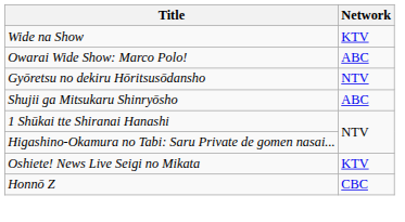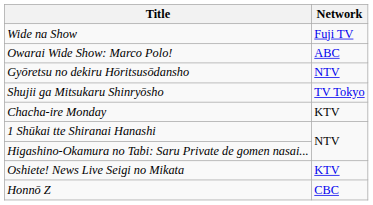 <table class="wikitable">
 <tr>
 <th>Title</th>
 <th>Network</th>
 </tr>
 <tr>
 <td><em>Wide na Show</em></td>
-<td><a href='#'>KTV</a></td>
+<td><a href='#'>Fuji TV</a></td>
 </tr>
 <tr>
 <td><em>Owarai Wide Show: Marco Polo!</em></td>
 <td><a href='#'>ABC</a></td>
 </tr>
 <tr>
 <td><em>Gyōretsu no dekiru Hōritsusōdansho</em></td>
 <td><a href='#'>NTV</a></td>
 </tr>
 <tr>
 <td><em>Shujii ga Mitsukaru Shinryōsho</em></td>
-<td><a href='#'>ABC</a></td>
+<td><a href='#'>TV Tokyo</a></td>
+</tr>
+<tr>
+<td><em>Chacha-ire Monday</em></td>
+<td>KTV</td>
 </tr>
 <tr>
 <td><em>1 Shūkai tte Shiranai Hanashi</em></td>
 <td rowspan="2">NTV</td>
 </tr>
 <tr>
 <td><em>Higashino-Okamura no Tabi: Saru Private de gomen nasai...</em></td>
 </tr>
 <tr>
 <td><em>Oshiete! News Live Seigi no Mikata</em></td>
 <td><a href='#'>KTV</a></td>
 </tr>
 <tr>
 <td><em>Honnō Z</em></td>
 <td><a href='#'>CBC</a></td>
 </tr>
 </table>
